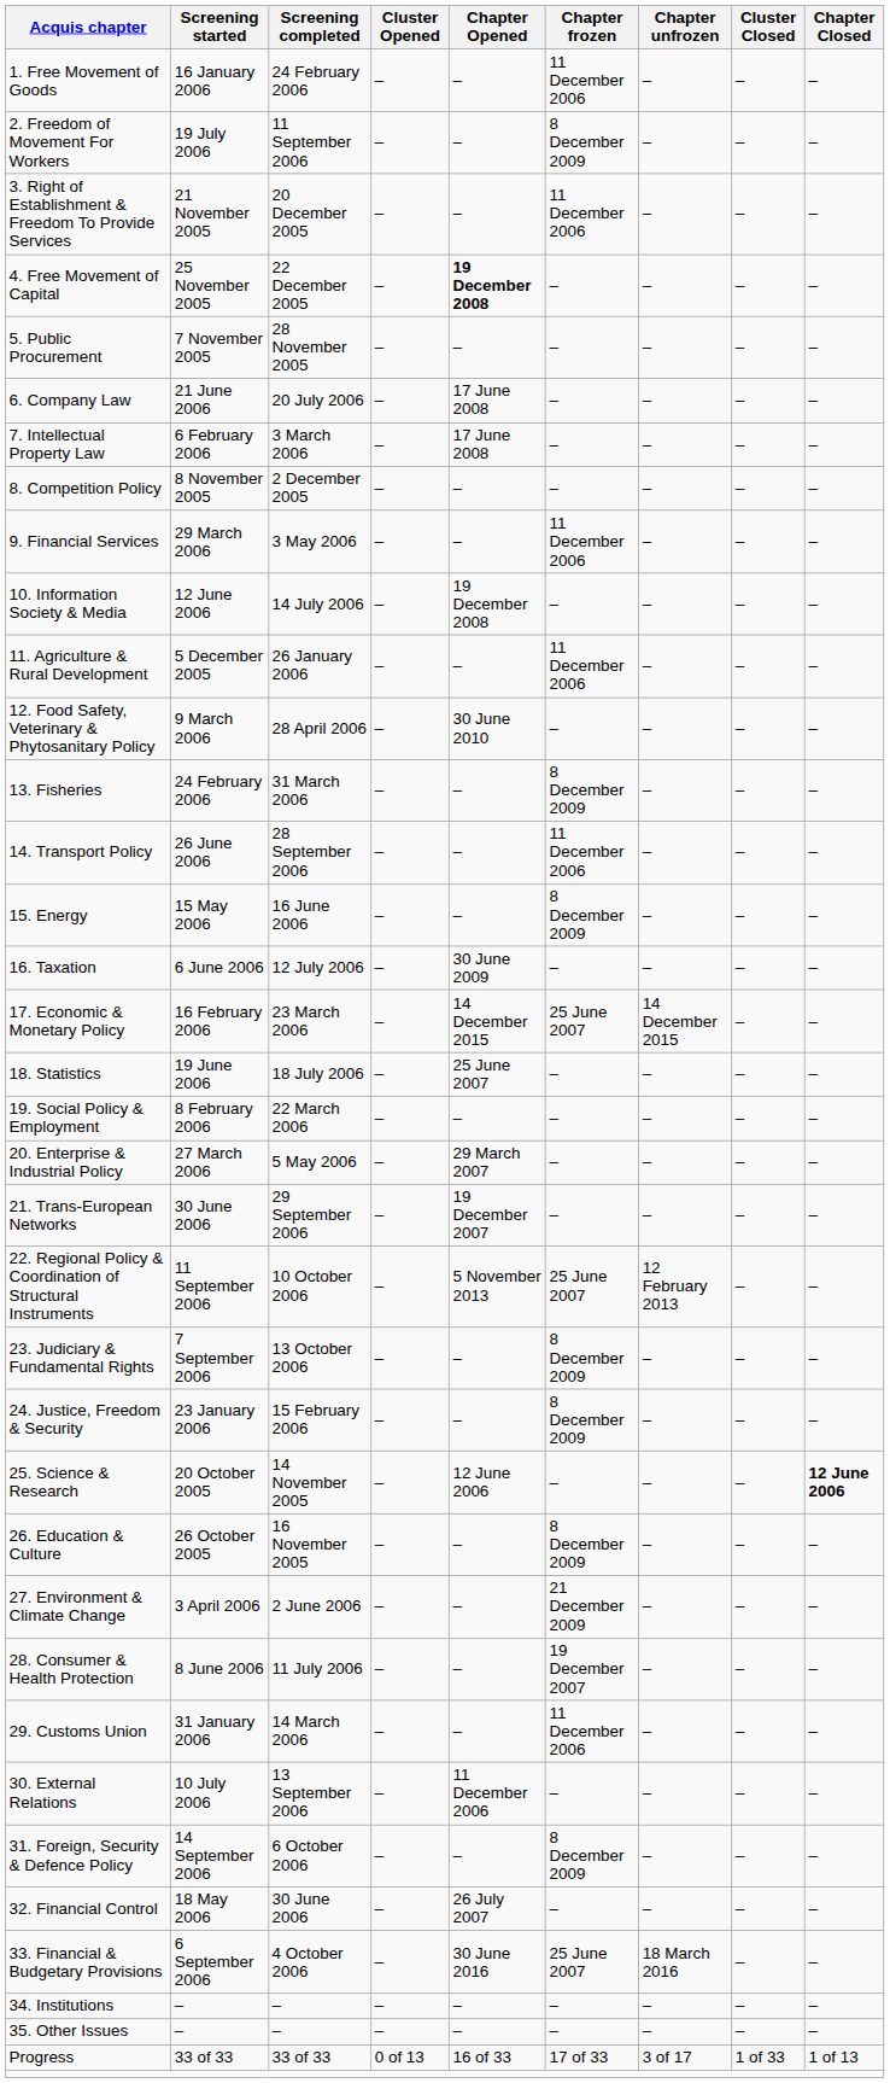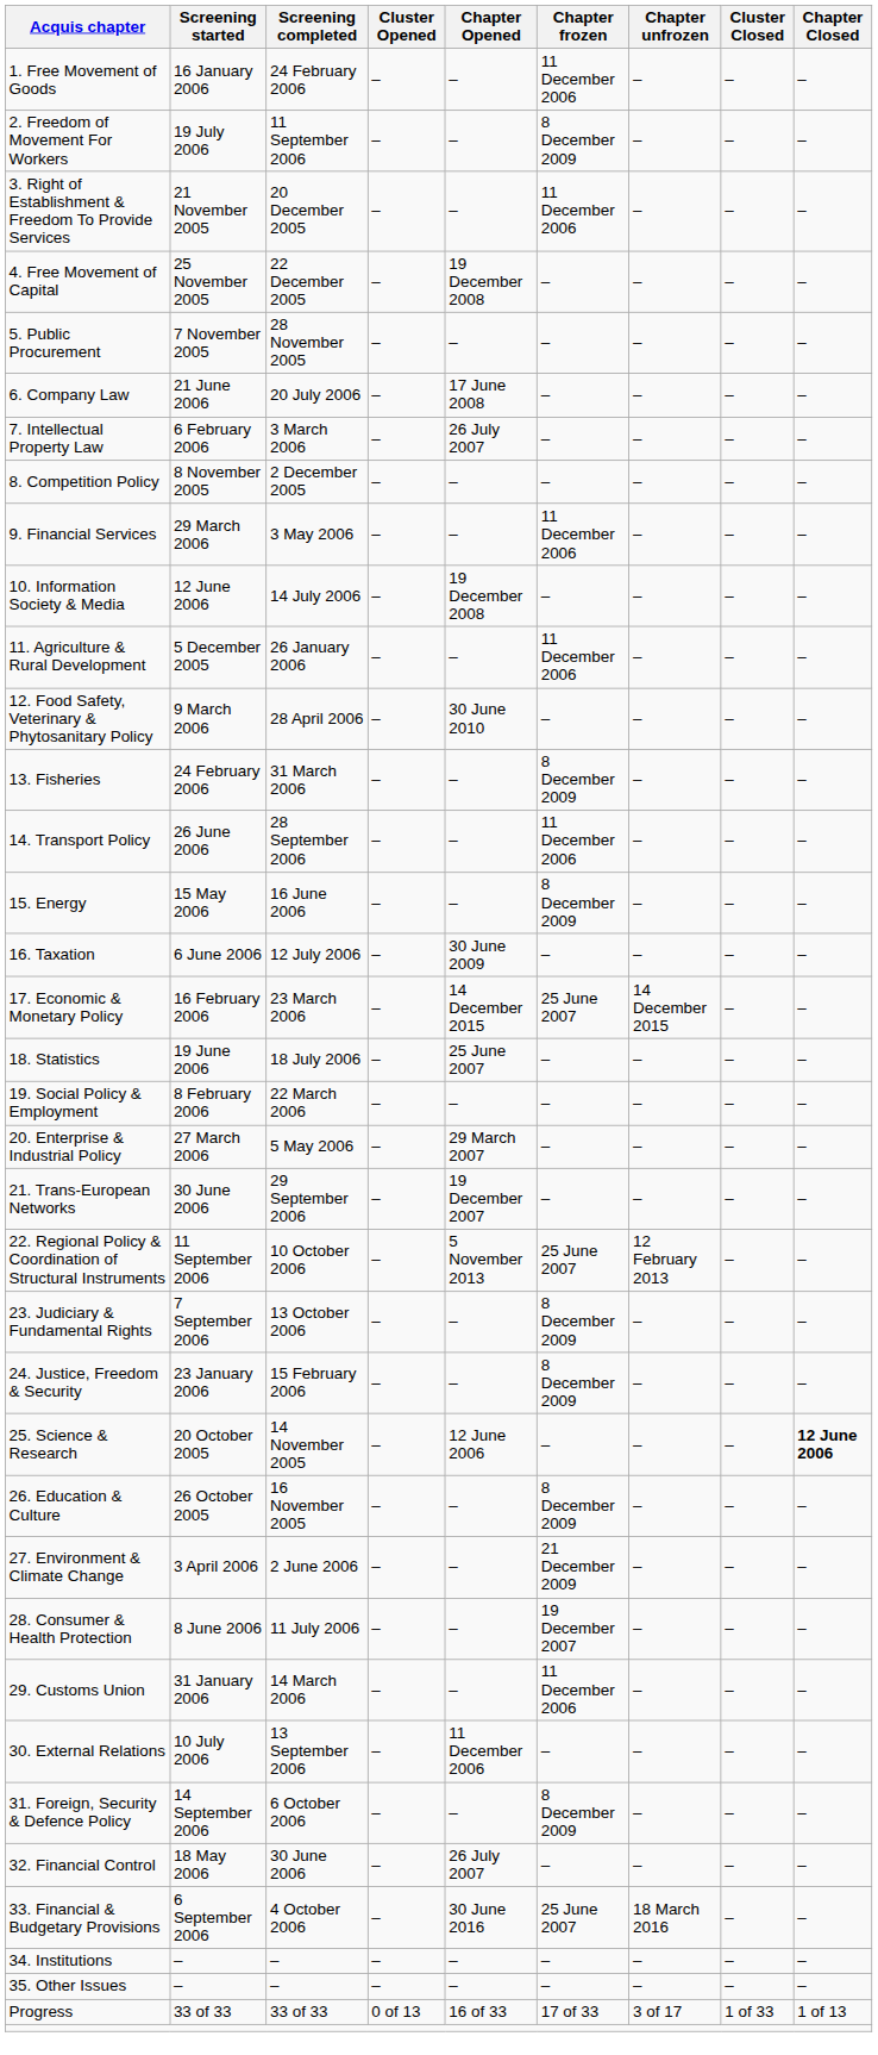 <table class="wikitable mw-collapsible mw-collapsed;">
 <tr>
 <th><a href='#'>Acquis chapter</a></th>
 <th>Screening started</th>
 <th>Screening completed</th>
 <th>Cluster Opened</th>
 <th>Chapter Opened</th>
 <th>Chapter frozen</th>
 <th>Chapter unfrozen</th>
 <th>Cluster Closed</th>
 <th>Chapter Closed</th>
 </tr>
 <tr>
 <td style="text-align:left;">1. Free Movement of Goods</td>
 <td>16 January 2006</td>
 <td>24 February 2006</td>
 <td>–</td>
 <td>–</td>
 <td>11 December 2006</td>
 <td>–</td>
 <td>–</td>
 <td>–</td>
 </tr>
 <tr>
 <td style="text-align:left;">2. Freedom of Movement For Workers</td>
 <td>19 July 2006</td>
 <td>11 September 2006</td>
 <td>–</td>
 <td>–</td>
 <td>8 December 2009</td>
 <td>–</td>
 <td>–</td>
 <td>–</td>
 </tr>
 <tr>
 <td style="text-align:left;">3. Right of Establishment & Freedom To Provide Services</td>
 <td>21 November 2005</td>
 <td>20 December 2005</td>
 <td>–</td>
 <td>–</td>
 <td>11 December 2006</td>
 <td>–</td>
 <td>–</td>
 <td>–</td>
 </tr>
 <tr>
 <td style="text-align:left;">4. Free Movement of Capital</td>
 <td>25 November 2005</td>
 <td>22 December 2005</td>
 <td>–</td>
-<td><strong>19 December 2008</strong></td>
+<td>19 December 2008</td>
 <td>–</td>
 <td>–</td>
 <td>–</td>
 <td>–</td>
 </tr>
 <tr>
 <td style="text-align:left;">5. Public Procurement</td>
 <td>7 November 2005</td>
 <td>28 November 2005</td>
 <td>–</td>
 <td>–</td>
 <td>–</td>
 <td>–</td>
 <td>–</td>
 <td>–</td>
 </tr>
 <tr>
 <td style="text-align:left;">6. Company Law</td>
 <td>21 June 2006</td>
 <td>20 July 2006</td>
 <td>–</td>
 <td>17 June 2008</td>
 <td>–</td>
 <td>–</td>
 <td>–</td>
 <td>–</td>
 </tr>
 <tr>
 <td style="text-align:left;">7. Intellectual Property Law</td>
 <td>6 February 2006</td>
 <td>3 March 2006</td>
 <td>–</td>
-<td>17 June 2008</td>
+<td>26 July 2007</td>
 <td>–</td>
 <td>–</td>
 <td>–</td>
 <td>–</td>
 </tr>
 <tr>
 <td style="text-align:left;">8. Competition Policy</td>
 <td>8 November 2005</td>
 <td>2 December 2005</td>
 <td>–</td>
 <td>–</td>
 <td>–</td>
 <td>–</td>
 <td>–</td>
 <td>–</td>
 </tr>
 <tr>
 <td style="text-align:left;">9. Financial Services</td>
 <td>29 March 2006</td>
 <td>3 May 2006</td>
 <td>–</td>
 <td>–</td>
 <td>11 December 2006</td>
 <td>–</td>
 <td>–</td>
 <td>–</td>
 </tr>
 <tr>
 <td style="text-align:left;">10. Information Society & Media</td>
 <td>12 June 2006</td>
 <td>14 July 2006</td>
 <td>–</td>
 <td>19 December 2008</td>
 <td>–</td>
 <td>–</td>
 <td>–</td>
 <td>–</td>
 </tr>
 <tr>
 <td style="text-align:left;">11. Agriculture & Rural Development</td>
 <td>5 December 2005</td>
 <td>26 January 2006</td>
 <td>–</td>
 <td>–</td>
 <td>11 December 2006</td>
 <td>–</td>
 <td>–</td>
 <td>–</td>
 </tr>
 <tr>
 <td style="text-align:left;">12. Food Safety, Veterinary & Phytosanitary Policy</td>
 <td>9 March 2006</td>
 <td>28 April 2006</td>
 <td>–</td>
 <td>30 June 2010</td>
 <td>–</td>
 <td>–</td>
 <td>–</td>
 <td>–</td>
 </tr>
 <tr>
 <td style="text-align:left;">13. Fisheries</td>
 <td>24 February 2006</td>
 <td>31 March 2006</td>
 <td>–</td>
 <td>–</td>
 <td>8 December 2009</td>
 <td>–</td>
 <td>–</td>
 <td>–</td>
 </tr>
 <tr>
 <td style="text-align:left;">14. Transport Policy</td>
 <td>26 June 2006</td>
 <td>28 September 2006</td>
 <td>–</td>
 <td>–</td>
 <td>11 December 2006</td>
 <td>–</td>
 <td>–</td>
 <td>–</td>
 </tr>
 <tr>
 <td style="text-align:left;">15. Energy</td>
 <td>15 May 2006</td>
 <td>16 June 2006</td>
 <td>–</td>
 <td>–</td>
 <td>8 December 2009</td>
 <td>–</td>
 <td>–</td>
 <td>–</td>
 </tr>
 <tr>
 <td style="text-align:left;">16. Taxation</td>
 <td>6 June 2006</td>
 <td>12 July 2006</td>
 <td>–</td>
 <td>30 June 2009</td>
 <td>–</td>
 <td>–</td>
 <td>–</td>
 <td>–</td>
 </tr>
 <tr>
 <td style="text-align:left;">17. Economic & Monetary Policy</td>
 <td>16 February 2006</td>
 <td>23 March 2006</td>
 <td>–</td>
 <td>14 December 2015</td>
 <td>25 June 2007</td>
 <td>14 December 2015</td>
 <td>–</td>
 <td>–</td>
 </tr>
 <tr>
 <td style="text-align:left;">18. Statistics</td>
 <td>19 June 2006</td>
 <td>18 July 2006</td>
 <td>–</td>
 <td>25 June 2007</td>
 <td>–</td>
 <td>–</td>
 <td>–</td>
 <td>–</td>
 </tr>
 <tr>
 <td style="text-align:left;">19. Social Policy & Employment</td>
 <td>8 February 2006</td>
 <td>22 March 2006</td>
 <td>–</td>
 <td>–</td>
 <td>–</td>
 <td>–</td>
 <td>–</td>
 <td>–</td>
 </tr>
 <tr>
 <td style="text-align:left;">20. Enterprise & Industrial Policy</td>
 <td>27 March 2006</td>
 <td>5 May 2006</td>
 <td>–</td>
 <td>29 March 2007</td>
 <td>–</td>
 <td>–</td>
 <td>–</td>
 <td>–</td>
 </tr>
 <tr>
 <td style="text-align:left;">21. Trans-European Networks</td>
 <td>30 June 2006</td>
 <td>29 September 2006</td>
 <td>–</td>
 <td>19 December 2007</td>
 <td>–</td>
 <td>–</td>
 <td>–</td>
 <td>–</td>
 </tr>
 <tr>
 <td style="text-align:left;">22. Regional Policy & Coordination of Structural Instruments</td>
 <td>11 September 2006</td>
 <td>10 October 2006</td>
 <td>–</td>
 <td>5 November 2013</td>
 <td>25 June 2007</td>
 <td>12 February 2013</td>
 <td>–</td>
 <td>–</td>
 </tr>
 <tr>
 <td style="text-align:left;">23. Judiciary & Fundamental Rights</td>
 <td>7 September 2006</td>
 <td>13 October 2006</td>
 <td>–</td>
 <td>–</td>
 <td>8 December 2009</td>
 <td>–</td>
 <td>–</td>
 <td>–</td>
 </tr>
 <tr>
 <td style="text-align:left;">24. Justice, Freedom & Security</td>
 <td>23 January 2006</td>
 <td>15 February 2006</td>
 <td>–</td>
 <td>–</td>
 <td>8 December 2009</td>
 <td>–</td>
 <td>–</td>
 <td>–</td>
 </tr>
 <tr>
 <td style="text-align:left;">25. Science & Research</td>
 <td>20 October 2005</td>
 <td>14 November 2005</td>
 <td>–</td>
 <td>12 June 2006</td>
 <td>–</td>
 <td>–</td>
 <td>–</td>
 <td><strong>12 June 2006</strong></td>
 </tr>
 <tr>
 <td style="text-align:left;">26. Education & Culture</td>
 <td>26 October 2005</td>
 <td>16 November 2005</td>
 <td>–</td>
 <td>–</td>
 <td>8 December 2009</td>
 <td>–</td>
 <td>–</td>
 <td>–</td>
 </tr>
 <tr>
 <td style="text-align:left;">27. Environment & Climate Change</td>
 <td>3 April 2006</td>
 <td>2 June 2006</td>
 <td>–</td>
 <td>–</td>
 <td>21 December 2009</td>
 <td>–</td>
 <td>–</td>
 <td>–</td>
 </tr>
 <tr>
 <td style="text-align:left;">28. Consumer & Health Protection</td>
 <td>8 June 2006</td>
 <td>11 July 2006</td>
 <td>–</td>
 <td>–</td>
 <td>19 December 2007</td>
 <td>–</td>
 <td>–</td>
 <td>–</td>
 </tr>
 <tr>
 <td style="text-align:left;">29. Customs Union</td>
 <td>31 January 2006</td>
 <td>14 March 2006</td>
 <td>–</td>
 <td>–</td>
 <td>11 December 2006</td>
 <td>–</td>
 <td>–</td>
 <td>–</td>
 </tr>
 <tr>
 <td style="text-align:left;">30. External Relations</td>
 <td>10 July 2006</td>
 <td>13 September 2006</td>
 <td>–</td>
 <td>11 December 2006</td>
 <td>–</td>
 <td>–</td>
 <td>–</td>
 <td>–</td>
 </tr>
 <tr>
 <td style="text-align:left;">31. Foreign, Security & Defence Policy</td>
 <td>14 September 2006</td>
 <td>6 October 2006</td>
 <td>–</td>
 <td>–</td>
 <td>8 December 2009</td>
 <td>–</td>
 <td>–</td>
 <td>–</td>
 </tr>
 <tr>
 <td style="text-align:left;">32. Financial Control</td>
 <td>18 May 2006</td>
 <td>30 June 2006</td>
 <td>–</td>
 <td>26 July 2007</td>
 <td>–</td>
 <td>–</td>
 <td>–</td>
 <td>–</td>
 </tr>
 <tr>
 <td style="text-align:left;">33. Financial & Budgetary Provisions</td>
 <td>6 September 2006</td>
 <td>4 October 2006</td>
 <td>–</td>
 <td>30 June 2016</td>
 <td>25 June 2007</td>
 <td>18 March 2016</td>
 <td>–</td>
 <td>–</td>
 </tr>
 <tr>
 <td style="text-align:left;">34. Institutions</td>
 <td>–</td>
 <td>–</td>
 <td>–</td>
 <td>–</td>
 <td>–</td>
 <td>–</td>
 <td>–</td>
 <td>–</td>
 </tr>
 <tr>
 <td style="text-align:left;">35. Other Issues</td>
 <td>–</td>
 <td>–</td>
 <td>–</td>
 <td>–</td>
 <td>–</td>
 <td>–</td>
 <td>–</td>
 <td>–</td>
 </tr>
 <tr>
 <td>Progress</td>
 <td>33 of 33</td>
 <td>33 of 33</td>
 <td>0 of 13</td>
 <td>16 of 33</td>
 <td>17 of 33</td>
 <td>3 of 17</td>
 <td>1 of 33</td>
 <td>1 of 13</td>
 </tr>
 <tr>
 <td colspan="9"></td>
 </tr>
 </table>
